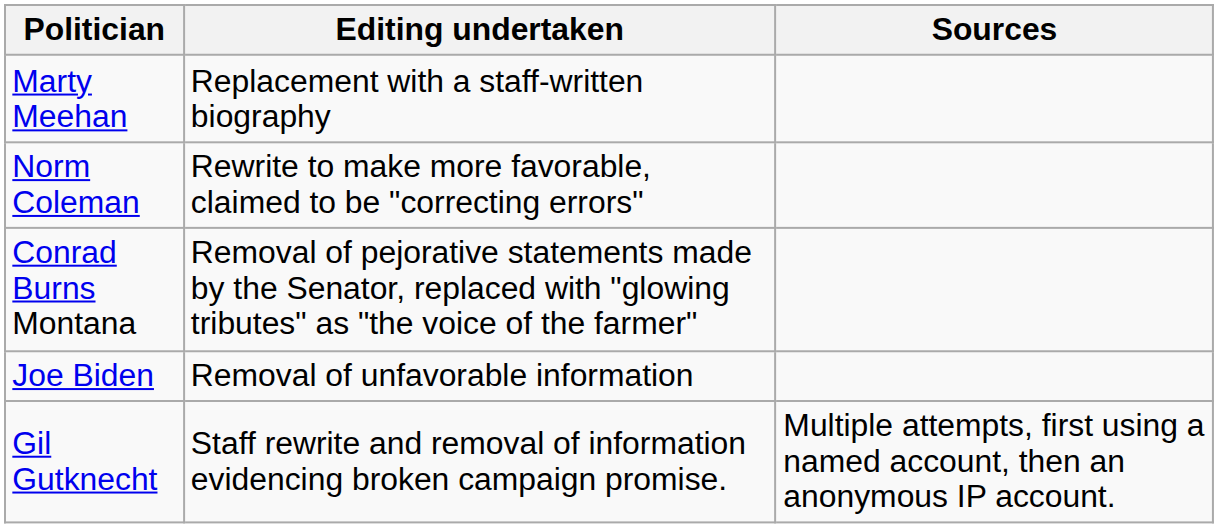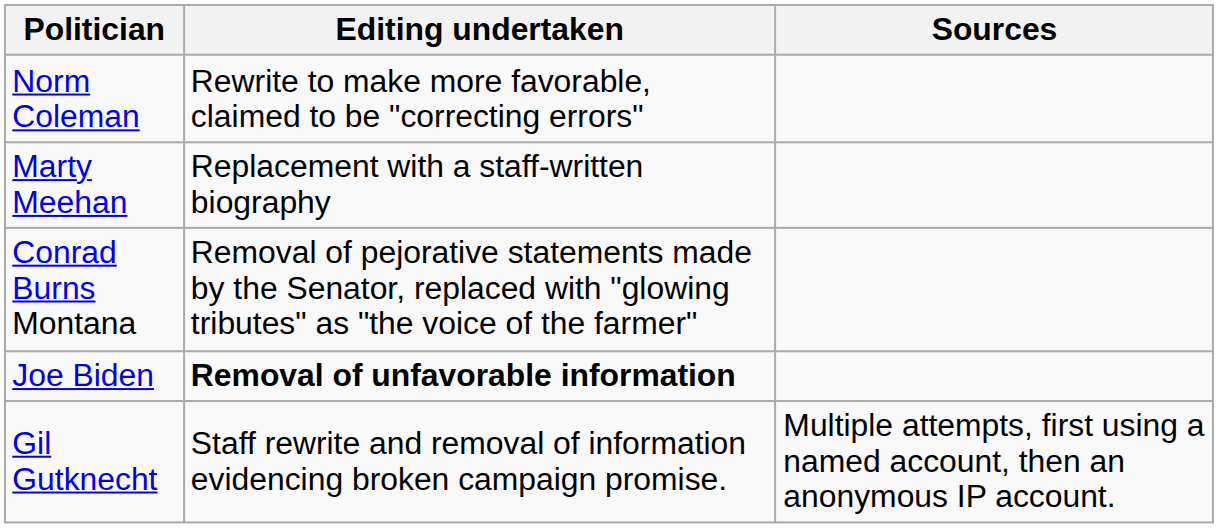 <table class="wikitable">
 <tr>
 <th>Politician</th>
 <th>Editing undertaken</th>
 <th>Sources</th>
 </tr>
 <tr>
-<td><a href='#'>Marty Meehan</a></td>
-<td>Replacement with a staff-written biography</td>
+<td><a href='#'>Norm Coleman</a></td>
+<td>Rewrite to make more favorable, claimed to be "correcting errors"</td>
 <td></td>
 </tr>
 <tr>
-<td><a href='#'>Norm Coleman</a></td>
-<td>Rewrite to make more favorable, claimed to be "correcting errors"</td>
+<td><a href='#'>Marty Meehan</a></td>
+<td>Replacement with a staff-written biography</td>
 <td></td>
 </tr>
 <tr>
 <td><a href='#'>Conrad Burns</a><br>Montana</td>
 <td>Removal of pejorative statements made by the Senator, replaced with "glowing tributes" as "the voice of the farmer"</td>
 <td></td>
 </tr>
 <tr>
 <td><a href='#'>Joe Biden</a></td>
-<td>Removal of unfavorable information</td>
+<td><strong>Removal of unfavorable information</strong></td>
 <td></td>
 </tr>
 <tr>
 <td><a href='#'>Gil Gutknecht</a></td>
 <td>Staff rewrite and removal of information evidencing broken campaign promise.</td>
 <td>Multiple attempts, first using a named account, then an anonymous IP account.</td>
 </tr>
 </table>
